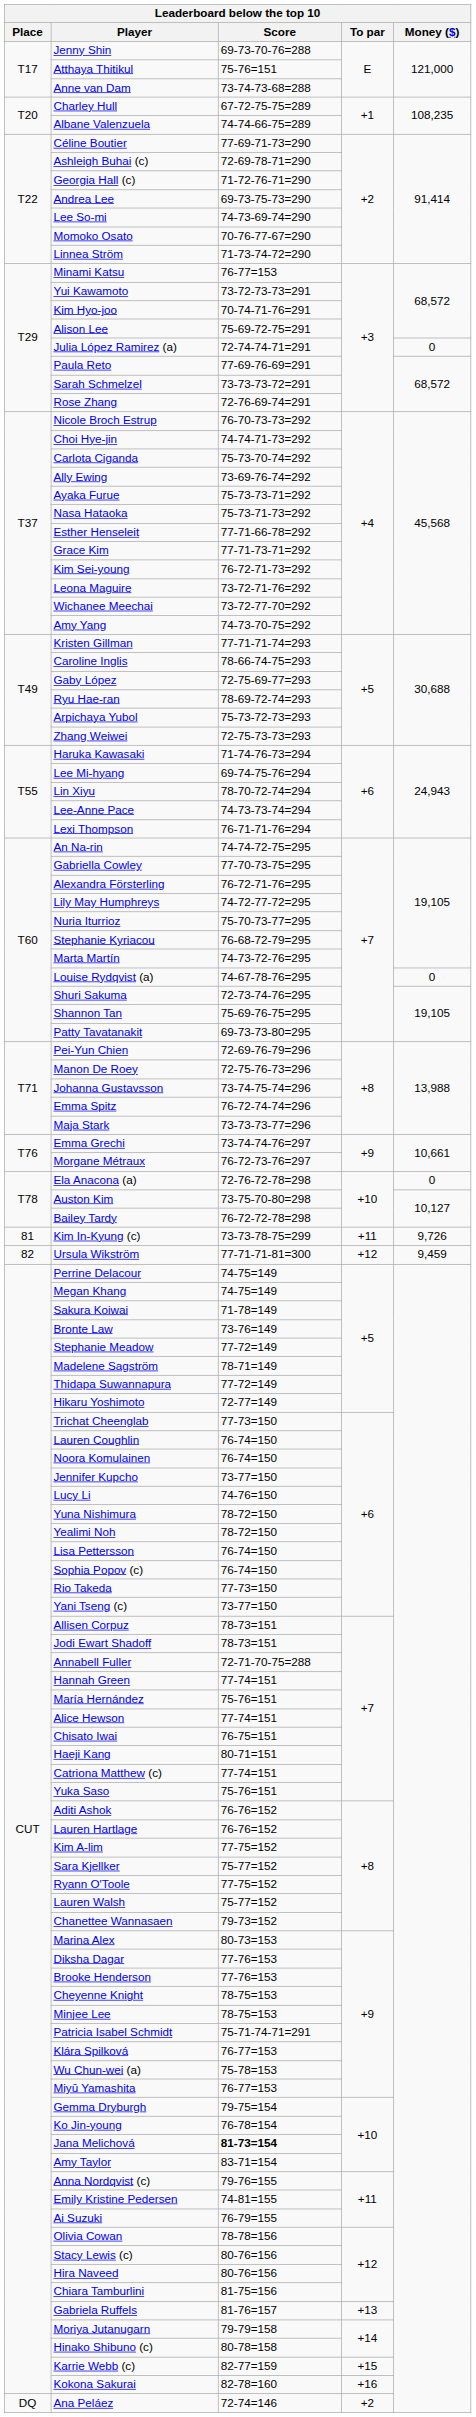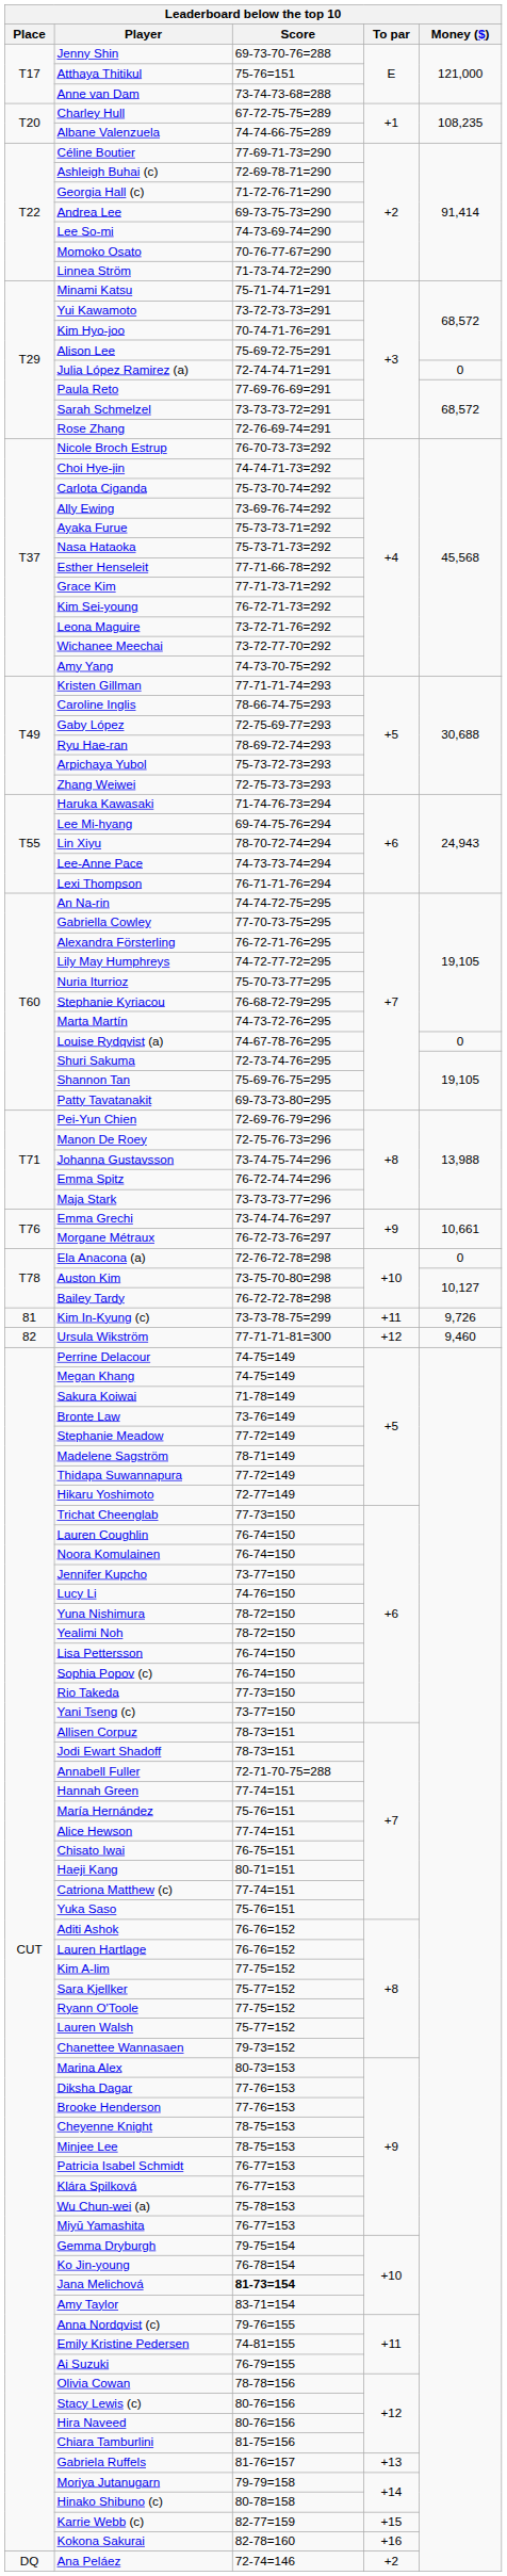 <table class="collapsible collapsed wikitable" style="width:40em;margin-top:-1px;">
 <tr>
 <th scope="col" colspan="6">Leaderboard below the top 10</th>
 </tr>
 <tr>
 <th>Place</th>
 <th>Player</th>
 <th>Score</th>
 <th>To par</th>
 <th>Money (<a href='#'>$</a>)</th>
 </tr>
 <tr>
 <td rowspan=3 align=center>T17</td>
 <td> <a href='#'>Jenny Shin</a></td>
 <td>69-73-70-76=288</td>
 <td rowspan=3 align=center>E</td>
 <td rowspan=3 align=center>121,000</td>
 </tr>
 <tr>
 <td> <a href='#'>Atthaya Thitikul</a></td>
 <td>75-76=151</td>
 </tr>
 <tr>
 <td> <a href='#'>Anne van Dam</a></td>
 <td>73-74-73-68=288</td>
 </tr>
 <tr>
 <td rowspan=2 align=center>T20</td>
 <td> <a href='#'>Charley Hull</a></td>
 <td>67-72-75-75=289</td>
 <td rowspan=2 align=center>+1</td>
 <td rowspan=2 align=center>108,235</td>
 </tr>
 <tr>
 <td> <a href='#'>Albane Valenzuela</a></td>
 <td>74-74-66-75=289</td>
 </tr>
 <tr>
 <td rowspan=7 align=center>T22</td>
 <td> <a href='#'>Céline Boutier</a></td>
 <td>77-69-71-73=290</td>
 <td rowspan=7 align=center>+2</td>
 <td rowspan=7 align=center>91,414</td>
 </tr>
 <tr>
 <td> <a href='#'>Ashleigh Buhai</a> (c)</td>
 <td>72-69-78-71=290</td>
 </tr>
 <tr>
 <td> <a href='#'>Georgia Hall</a> (c)</td>
 <td>71-72-76-71=290</td>
 </tr>
 <tr>
 <td> <a href='#'>Andrea Lee</a></td>
 <td>69-73-75-73=290</td>
 </tr>
 <tr>
 <td> <a href='#'>Lee So-mi</a></td>
 <td>74-73-69-74=290</td>
 </tr>
 <tr>
 <td> <a href='#'>Momoko Osato</a></td>
 <td>70-76-77-67=290</td>
 </tr>
 <tr>
 <td> <a href='#'>Linnea Ström</a></td>
 <td>71-73-74-72=290</td>
 </tr>
 <tr>
 <td rowspan=8 align=center>T29</td>
 <td> <a href='#'>Minami Katsu</a></td>
-<td>76-77=153</td>
+<td>75-71-74-71=291</td>
 <td rowspan=8 align=center>+3</td>
 <td rowspan=4 align=center>68,572</td>
 </tr>
 <tr>
 <td> <a href='#'>Yui Kawamoto</a></td>
 <td>73-72-73-73=291</td>
 </tr>
 <tr>
 <td> <a href='#'>Kim Hyo-joo</a></td>
 <td>70-74-71-76=291</td>
 </tr>
 <tr>
 <td> <a href='#'>Alison Lee</a></td>
 <td>75-69-72-75=291</td>
 </tr>
 <tr>
 <td> <a href='#'>Julia López Ramirez</a> (a)</td>
 <td>72-74-74-71=291</td>
 <td align=center>0</td>
 </tr>
 <tr>
 <td> <a href='#'>Paula Reto</a></td>
 <td>77-69-76-69=291</td>
 <td rowspan=3 align=center>68,572</td>
 </tr>
 <tr>
 <td> <a href='#'>Sarah Schmelzel</a></td>
 <td>73-73-73-72=291</td>
 </tr>
 <tr>
 <td> <a href='#'>Rose Zhang</a></td>
 <td>72-76-69-74=291</td>
 </tr>
 <tr>
 <td rowspan=12 align=center>T37</td>
 <td> <a href='#'>Nicole Broch Estrup</a></td>
 <td>76-70-73-73=292</td>
 <td rowspan=12 align=center>+4</td>
 <td rowspan=12 align=center>45,568</td>
 </tr>
 <tr>
 <td> <a href='#'>Choi Hye-jin</a></td>
 <td>74-74-71-73=292</td>
 </tr>
 <tr>
 <td> <a href='#'>Carlota Ciganda</a></td>
 <td>75-73-70-74=292</td>
 </tr>
 <tr>
 <td> <a href='#'>Ally Ewing</a></td>
 <td>73-69-76-74=292</td>
 </tr>
 <tr>
 <td> <a href='#'>Ayaka Furue</a></td>
 <td>75-73-73-71=292</td>
 </tr>
 <tr>
 <td> <a href='#'>Nasa Hataoka</a></td>
 <td>75-73-71-73=292</td>
 </tr>
 <tr>
 <td> <a href='#'>Esther Henseleit</a></td>
 <td>77-71-66-78=292</td>
 </tr>
 <tr>
 <td> <a href='#'>Grace Kim</a></td>
 <td>77-71-73-71=292</td>
 </tr>
 <tr>
 <td> <a href='#'>Kim Sei-young</a></td>
 <td>76-72-71-73=292</td>
 </tr>
 <tr>
 <td> <a href='#'>Leona Maguire</a></td>
 <td>73-72-71-76=292</td>
 </tr>
 <tr>
 <td> <a href='#'>Wichanee Meechai</a></td>
 <td>73-72-77-70=292</td>
 </tr>
 <tr>
 <td> <a href='#'>Amy Yang</a></td>
 <td>74-73-70-75=292</td>
 </tr>
 <tr>
 <td rowspan=6 align=center>T49</td>
 <td> <a href='#'>Kristen Gillman</a></td>
 <td>77-71-71-74=293</td>
 <td rowspan=6 align=center>+5</td>
 <td rowspan=6 align=center>30,688</td>
 </tr>
 <tr>
 <td> <a href='#'>Caroline Inglis</a></td>
 <td>78-66-74-75=293</td>
 </tr>
 <tr>
 <td> <a href='#'>Gaby López</a></td>
 <td>72-75-69-77=293</td>
 </tr>
 <tr>
 <td> <a href='#'>Ryu Hae-ran</a></td>
 <td>78-69-72-74=293</td>
 </tr>
 <tr>
 <td> <a href='#'>Arpichaya Yubol</a></td>
 <td>75-73-72-73=293</td>
 </tr>
 <tr>
 <td> <a href='#'>Zhang Weiwei</a></td>
 <td>72-75-73-73=293</td>
 </tr>
 <tr>
 <td rowspan=5 align=center>T55</td>
 <td> <a href='#'>Haruka Kawasaki</a></td>
 <td>71-74-76-73=294</td>
 <td rowspan=5 align=center>+6</td>
 <td rowspan=5 align=center>24,943</td>
 </tr>
 <tr>
 <td> <a href='#'>Lee Mi-hyang</a></td>
 <td>69-74-75-76=294</td>
 </tr>
 <tr>
 <td> <a href='#'>Lin Xiyu</a></td>
 <td>78-70-72-74=294</td>
 </tr>
 <tr>
 <td> <a href='#'>Lee-Anne Pace</a></td>
 <td>74-73-73-74=294</td>
 </tr>
 <tr>
 <td> <a href='#'>Lexi Thompson</a></td>
 <td>76-71-71-76=294</td>
 </tr>
 <tr>
 <td rowspan=11 align=center>T60</td>
 <td> <a href='#'>An Na-rin</a></td>
 <td>74-74-72-75=295</td>
 <td rowspan=11 align=center>+7</td>
 <td rowspan=7 align=center>19,105</td>
 </tr>
 <tr>
 <td> <a href='#'>Gabriella Cowley</a></td>
 <td>77-70-73-75=295</td>
 </tr>
 <tr>
 <td> <a href='#'>Alexandra Försterling</a></td>
 <td>76-72-71-76=295</td>
 </tr>
 <tr>
 <td> <a href='#'>Lily May Humphreys</a></td>
 <td>74-72-77-72=295</td>
 </tr>
 <tr>
 <td> <a href='#'>Nuria Iturrioz</a></td>
 <td>75-70-73-77=295</td>
 </tr>
 <tr>
 <td> <a href='#'>Stephanie Kyriacou</a></td>
 <td>76-68-72-79=295</td>
 </tr>
 <tr>
 <td> <a href='#'>Marta Martín</a></td>
 <td>74-73-72-76=295</td>
 </tr>
 <tr>
 <td> <a href='#'>Louise Rydqvist</a> (a)</td>
 <td>74-67-78-76=295</td>
 <td align=center>0</td>
 </tr>
 <tr>
 <td> <a href='#'>Shuri Sakuma</a></td>
 <td>72-73-74-76=295</td>
 <td rowspan=3 align=center>19,105</td>
 </tr>
 <tr>
 <td> <a href='#'>Shannon Tan</a></td>
 <td>75-69-76-75=295</td>
 </tr>
 <tr>
 <td> <a href='#'>Patty Tavatanakit</a></td>
 <td>69-73-73-80=295</td>
 </tr>
 <tr>
 <td rowspan=5 align=center>T71</td>
 <td> <a href='#'>Pei-Yun Chien</a></td>
 <td>72-69-76-79=296</td>
 <td rowspan=5 align=center>+8</td>
 <td rowspan=5 align=center>13,988</td>
 </tr>
 <tr>
 <td> <a href='#'>Manon De Roey</a></td>
 <td>72-75-76-73=296</td>
 </tr>
 <tr>
 <td> <a href='#'>Johanna Gustavsson</a></td>
 <td>73-74-75-74=296</td>
 </tr>
 <tr>
 <td> <a href='#'>Emma Spitz</a></td>
 <td>76-72-74-74=296</td>
 </tr>
 <tr>
 <td> <a href='#'>Maja Stark</a></td>
 <td>73-73-73-77=296</td>
 </tr>
 <tr>
 <td rowspan=2 align=center>T76</td>
 <td> <a href='#'>Emma Grechi</a></td>
 <td>73-74-74-76=297</td>
 <td rowspan=2 align=center>+9</td>
 <td rowspan=2 align=center>10,661</td>
 </tr>
 <tr>
 <td> <a href='#'>Morgane Métraux</a></td>
 <td>76-72-73-76=297</td>
 </tr>
 <tr>
 <td rowspan=3 align=center>T78</td>
 <td> <a href='#'>Ela Anacona</a> (a)</td>
 <td>72-76-72-78=298</td>
 <td rowspan=3 align=center>+10</td>
 <td align=center>0</td>
 </tr>
 <tr>
 <td> <a href='#'>Auston Kim</a></td>
 <td>73-75-70-80=298</td>
 <td rowspan=2 align=center>10,127</td>
 </tr>
 <tr>
 <td> <a href='#'>Bailey Tardy</a></td>
 <td>76-72-72-78=298</td>
 </tr>
 <tr>
 <td align=center>81</td>
 <td> <a href='#'>Kim In-Kyung</a> (c)</td>
 <td>73-73-78-75=299</td>
 <td align=center>+11</td>
 <td align=center>9,726</td>
 </tr>
 <tr>
 <td align=center>82</td>
 <td> <a href='#'>Ursula Wikström</a></td>
 <td>77-71-71-81=300</td>
 <td align=center>+12</td>
-<td align=center>9,459</td>
+<td align=center>9,460</td>
 </tr>
 <tr>
 <td rowspan=61 align=center>CUT</td>
 <td> <a href='#'>Perrine Delacour</a></td>
 <td>74-75=149</td>
 <td rowspan=8 align=center>+5</td>
 <td rowspan=62></td>
 </tr>
 <tr>
 <td> <a href='#'>Megan Khang</a></td>
 <td>74-75=149</td>
 </tr>
 <tr>
 <td> <a href='#'>Sakura Koiwai</a></td>
 <td>71-78=149</td>
 </tr>
 <tr>
 <td> <a href='#'>Bronte Law</a></td>
 <td>73-76=149</td>
 </tr>
 <tr>
 <td> <a href='#'>Stephanie Meadow</a></td>
 <td>77-72=149</td>
 </tr>
 <tr>
 <td> <a href='#'>Madelene Sagström</a></td>
 <td>78-71=149</td>
 </tr>
 <tr>
 <td> <a href='#'>Thidapa Suwannapura</a></td>
 <td>77-72=149</td>
 </tr>
 <tr>
 <td> <a href='#'>Hikaru Yoshimoto</a></td>
 <td>72-77=149</td>
 </tr>
 <tr>
 <td> <a href='#'>Trichat Cheenglab</a></td>
 <td>77-73=150</td>
 <td rowspan=11 align=center>+6</td>
 </tr>
 <tr>
 <td> <a href='#'>Lauren Coughlin</a></td>
 <td>76-74=150</td>
 </tr>
 <tr>
 <td> <a href='#'>Noora Komulainen</a></td>
 <td>76-74=150</td>
 </tr>
 <tr>
 <td> <a href='#'>Jennifer Kupcho</a></td>
 <td>73-77=150</td>
 </tr>
 <tr>
 <td> <a href='#'>Lucy Li</a></td>
 <td>74-76=150</td>
 </tr>
 <tr>
 <td> <a href='#'>Yuna Nishimura</a></td>
 <td>78-72=150</td>
 </tr>
 <tr>
 <td> <a href='#'>Yealimi Noh</a></td>
 <td>78-72=150</td>
 </tr>
 <tr>
 <td> <a href='#'>Lisa Pettersson</a></td>
 <td>76-74=150</td>
 </tr>
 <tr>
 <td> <a href='#'>Sophia Popov</a> (c)</td>
 <td>76-74=150</td>
 </tr>
 <tr>
 <td> <a href='#'>Rio Takeda</a></td>
 <td>77-73=150</td>
 </tr>
 <tr>
 <td> <a href='#'>Yani Tseng</a> (c)</td>
 <td>73-77=150</td>
 </tr>
 <tr>
 <td> <a href='#'>Allisen Corpuz</a></td>
 <td>78-73=151</td>
 <td rowspan=10 align=center>+7</td>
 </tr>
 <tr>
 <td> <a href='#'>Jodi Ewart Shadoff</a></td>
 <td>78-73=151</td>
 </tr>
 <tr>
 <td> <a href='#'>Annabell Fuller</a></td>
 <td>72-71-70-75=288</td>
 </tr>
 <tr>
 <td> <a href='#'>Hannah Green</a></td>
 <td>77-74=151</td>
 </tr>
 <tr>
 <td> <a href='#'>María Hernández</a></td>
 <td>75-76=151</td>
 </tr>
 <tr>
 <td> <a href='#'>Alice Hewson</a></td>
 <td>77-74=151</td>
 </tr>
 <tr>
 <td> <a href='#'>Chisato Iwai</a></td>
 <td>76-75=151</td>
 </tr>
 <tr>
 <td> <a href='#'>Haeji Kang</a></td>
 <td>80-71=151</td>
 </tr>
 <tr>
 <td> <a href='#'>Catriona Matthew</a> (c)</td>
 <td>77-74=151</td>
 </tr>
 <tr>
 <td> <a href='#'>Yuka Saso</a></td>
 <td>75-76=151</td>
 </tr>
 <tr>
 <td> <a href='#'>Aditi Ashok</a></td>
 <td>76-76=152</td>
 <td rowspan=7 align=center>+8</td>
 </tr>
 <tr>
 <td> <a href='#'>Lauren Hartlage</a></td>
 <td>76-76=152</td>
 </tr>
 <tr>
 <td> <a href='#'>Kim A-lim</a></td>
 <td>77-75=152</td>
 </tr>
 <tr>
 <td> <a href='#'>Sara Kjellker</a></td>
 <td>75-77=152</td>
 </tr>
 <tr>
 <td> <a href='#'>Ryann O'Toole</a></td>
 <td>77-75=152</td>
 </tr>
 <tr>
 <td> <a href='#'>Lauren Walsh</a></td>
 <td>75-77=152</td>
 </tr>
 <tr>
 <td> <a href='#'>Chanettee Wannasaen</a></td>
 <td>79-73=152</td>
 </tr>
 <tr>
 <td> <a href='#'>Marina Alex</a></td>
 <td>80-73=153</td>
 <td rowspan=9 align=center>+9</td>
 </tr>
 <tr>
 <td> <a href='#'>Diksha Dagar</a></td>
 <td>77-76=153</td>
 </tr>
 <tr>
 <td> <a href='#'>Brooke Henderson</a></td>
 <td>77-76=153</td>
 </tr>
 <tr>
 <td> <a href='#'>Cheyenne Knight</a></td>
 <td>78-75=153</td>
 </tr>
 <tr>
 <td> <a href='#'>Minjee Lee</a></td>
 <td>78-75=153</td>
 </tr>
 <tr>
 <td> <a href='#'>Patricia Isabel Schmidt</a></td>
-<td>75-71-74-71=291</td>
+<td>76-77=153</td>
 </tr>
 <tr>
 <td> <a href='#'>Klára Spilková</a></td>
 <td>76-77=153</td>
 </tr>
 <tr>
 <td> <a href='#'>Wu Chun-wei</a> (a)</td>
 <td>75-78=153</td>
 </tr>
 <tr>
 <td> <a href='#'>Miyū Yamashita</a></td>
 <td>76-77=153</td>
 </tr>
 <tr>
 <td> <a href='#'>Gemma Dryburgh</a></td>
 <td>79-75=154</td>
 <td rowspan=4 align=center>+10</td>
 </tr>
 <tr>
 <td> <a href='#'>Ko Jin-young</a></td>
 <td>76-78=154</td>
 </tr>
 <tr>
 <td> <a href='#'>Jana Melichová</a></td>
 <td><strong>81-73=154</strong></td>
 </tr>
 <tr>
 <td> <a href='#'>Amy Taylor</a></td>
 <td>83-71=154</td>
 </tr>
 <tr>
 <td> <a href='#'>Anna Nordqvist</a> (c)</td>
 <td>79-76=155</td>
 <td rowspan=3 align=center>+11</td>
 </tr>
 <tr>
 <td> <a href='#'>Emily Kristine Pedersen</a></td>
 <td>74-81=155</td>
 </tr>
 <tr>
 <td> <a href='#'>Ai Suzuki</a></td>
 <td>76-79=155</td>
 </tr>
 <tr>
 <td> <a href='#'>Olivia Cowan</a></td>
 <td>78-78=156</td>
 <td rowspan=4 align=center>+12</td>
 </tr>
 <tr>
 <td> <a href='#'>Stacy Lewis</a> (c)</td>
 <td>80-76=156</td>
 </tr>
 <tr>
 <td> <a href='#'>Hira Naveed</a></td>
 <td>80-76=156</td>
 </tr>
 <tr>
 <td> <a href='#'>Chiara Tamburlini</a></td>
 <td>81-75=156</td>
 </tr>
 <tr>
 <td> <a href='#'>Gabriela Ruffels</a></td>
 <td>81-76=157</td>
 <td align=center>+13</td>
 </tr>
 <tr>
 <td> <a href='#'>Moriya Jutanugarn</a></td>
 <td>79-79=158</td>
 <td rowspan=2 align=center>+14</td>
 </tr>
 <tr>
 <td> <a href='#'>Hinako Shibuno</a> (c)</td>
 <td>80-78=158</td>
 </tr>
 <tr>
 <td> <a href='#'>Karrie Webb</a> (c)</td>
 <td>82-77=159</td>
 <td align=center>+15</td>
 </tr>
 <tr>
 <td> <a href='#'>Kokona Sakurai</a></td>
 <td>82-78=160</td>
 <td align=center>+16</td>
 </tr>
 <tr>
 <td align=center>DQ</td>
 <td> <a href='#'>Ana Peláez</a></td>
 <td>72-74=146</td>
 <td align=center>+2</td>
 </tr>
 </table>
